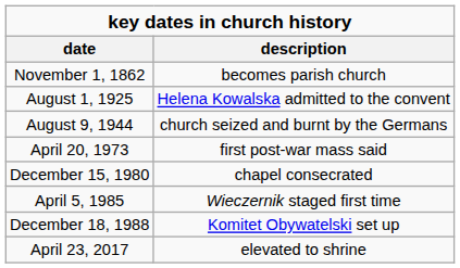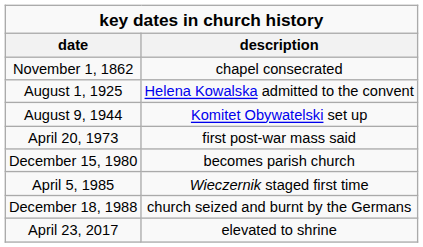 <table class=wikitable style="text-align:center; font-size:11px; float:left; margin:5px">
 <tr style="font-size: small;">
 <td colspan="12" style="text-align:center;"><strong>key dates in church history</strong></td>
 </tr>
 <tr>
 <th>date</th>
 <th>description</th>
 </tr>
 <tr>
 <td>November 1, 1862</td>
-<td>becomes parish church</td>
+<td>chapel consecrated</td>
 </tr>
 <tr>
 <td>August 1, 1925</td>
 <td><a href='#'>Helena Kowalska</a> admitted to the convent</td>
 </tr>
 <tr>
 <td>August 9, 1944</td>
-<td>church seized and burnt by the Germans</td>
+<td><a href='#'>Komitet Obywatelski</a> set up</td>
 </tr>
 <tr>
 <td>April 20, 1973</td>
 <td>first post-war mass said</td>
 </tr>
 <tr>
 <td>December 15, 1980</td>
-<td>chapel consecrated</td>
+<td>becomes parish church</td>
 </tr>
 <tr>
 <td>April 5, 1985</td>
 <td><em>Wieczernik</em> staged first time</td>
 </tr>
 <tr>
 <td>December 18, 1988</td>
-<td><a href='#'>Komitet Obywatelski</a> set up</td>
+<td>church seized and burnt by the Germans</td>
 </tr>
 <tr>
 <td>April 23, 2017</td>
 <td>elevated to shrine</td>
 </tr>
 </table>
